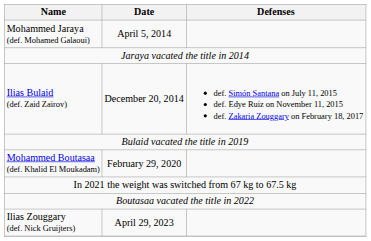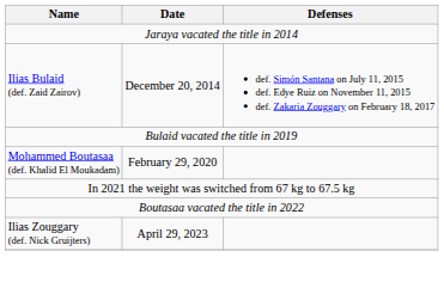 <table class="wikitable">
 <tr>
 <th>Name</th>
 <th>Date</th>
 <th>Defenses</th>
-</tr>
-<tr>
-<td align=left> Mohammed Jaraya <br><small>(def. Mohamed Galaoui)</small></td>
-<td align=center>April 5, 2014</td>
-<td></td>
 </tr>
 <tr>
 <td colspan=3 align=center><em>Jaraya vacated the title in 2014</em></td>
 </tr>
 <tr>
 <td align=left> <a href='#'>Ilias Bulaid</a> <br><small>(def. Zaid Zairov)</small></td>
 <td align=center>December 20, 2014</td>
 <td><br><ul><li><small>def. <a href='#'>Simón Santana</a> on July 11, 2015 </small></li><li><small>def. Edye Ruiz on November 11, 2015 </small></li><li><small>def. <a href='#'>Zakaria Zouggary</a> on February 18, 2017 </small></li></ul></td>
 </tr>
 <tr>
 <td colspan=3 align=center><em>Bulaid vacated the title in 2019</em></td>
 </tr>
 <tr>
 <td align=left> <a href='#'>Mohammed Boutasaa</a> <br><small>(def. Khalid El Moukadam)</small></td>
 <td align=center>February 29, 2020</td>
 </tr>
 <tr>
 <td colspan=3 align=center>In 2021 the weight was switched from 67 kg to 67.5 kg</td>
 </tr>
 <tr>
 <td colspan=3 align=center><em>Boutasaa vacated the title in 2022</em></td>
 </tr>
 <tr>
 <td align=left> Ilias Zouggary <br><small>(def. Nick Gruijters)</small></td>
 <td align=center>April 29, 2023</td>
 <td></td>
 </tr>
 <tr>
 </tr>
 </table>
